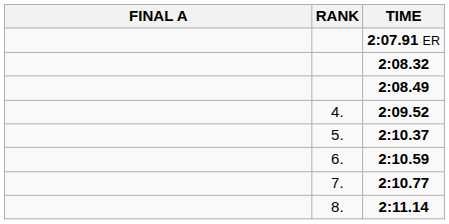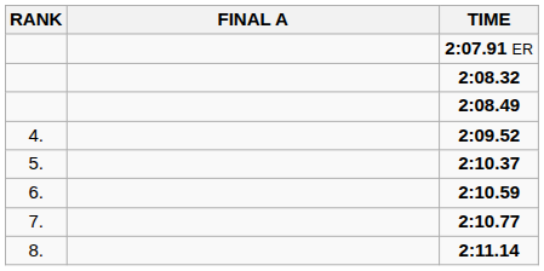 <table class="wikitable">
 <tr>
+<th>RANK</th>
 <th style="width: 20em">FINAL A</th>
-<th>RANK</th>
 <th style="width: 5em">TIME</th>
 </tr>
 <tr>
+<td align="center"></td>
 <td></td>
-<td align="center"></td>
 <td align="center"><strong>2:07.91</strong> <small>ER</small></td>
 </tr>
 <tr>
+<td align="center"></td>
 <td></td>
-<td align="center"></td>
 <td align="center"><strong>2:08.32</strong></td>
 </tr>
 <tr>
+<td align="center"></td>
 <td></td>
-<td align="center"></td>
 <td align="center"><strong>2:08.49</strong></td>
 </tr>
 <tr>
+<td align="center">4.</td>
 <td></td>
-<td align="center">4.</td>
 <td align="center"><strong>2:09.52</strong></td>
 </tr>
 <tr>
+<td align="center">5.</td>
 <td></td>
-<td align="center">5.</td>
 <td align="center"><strong>2:10.37</strong></td>
 </tr>
 <tr>
+<td align="center">6.</td>
 <td></td>
-<td align="center">6.</td>
 <td align="center"><strong>2:10.59</strong></td>
 </tr>
 <tr>
+<td align="center">7.</td>
 <td></td>
-<td align="center">7.</td>
 <td align="center"><strong>2:10.77</strong></td>
 </tr>
 <tr>
+<td align="center">8.</td>
 <td></td>
-<td align="center">8.</td>
 <td align="center"><strong>2:11.14</strong></td>
 </tr>
 </table>
